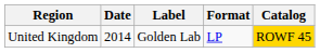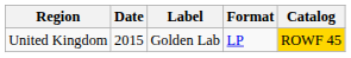 <table class="wikitable">
 <tr>
 <th>Region</th>
 <th>Date</th>
 <th>Label</th>
 <th>Format</th>
 <th>Catalog</th>
 </tr>
 <tr>
 <td>United Kingdom</td>
-<td>2014</td>
+<td>2015</td>
 <td>Golden Lab</td>
 <td><a href='#'>LP</a></td>
 <td style="background: gold;">ROWF 45</td>
 </tr>
 </table>
